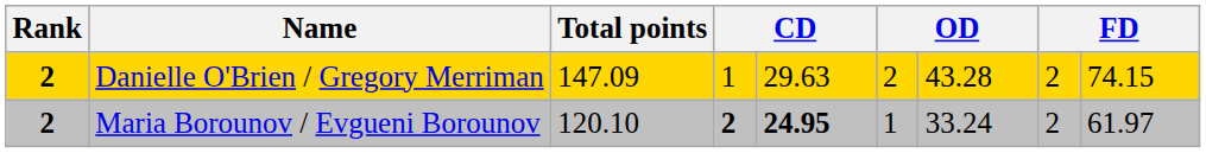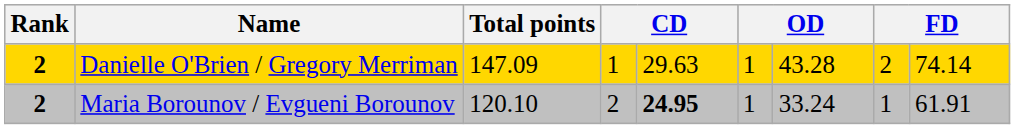 <table class="wikitable sortable">
 <tr>
 <th>Rank</th>
 <th>Name</th>
 <th>Total points</th>
 <th colspan="2" width="80px"><a href='#'>CD</a></th>
 <th colspan="2" width="80px"><a href='#'>OD</a></th>
 <th colspan="2" width="80px"><a href='#'>FD</a></th>
 </tr>
 <tr bgcolor="gold">
 <td align="center"><strong>2</strong></td>
 <td><a href='#'>Danielle O'Brien</a> / <a href='#'>Gregory Merriman</a></td>
 <td>147.09</td>
 <td>1</td>
 <td>29.63</td>
-<td>2</td>
+<td>1</td>
 <td>43.28</td>
 <td>2</td>
-<td>74.15</td>
+<td>74.14</td>
 </tr>
 <tr bgcolor="silver">
 <td align="center"><strong>2</strong></td>
 <td><a href='#'>Maria Borounov</a> / <a href='#'>Evgueni Borounov</a></td>
 <td>120.10</td>
-<td><strong>2</strong></td>
+<td>2</td>
 <td><strong>24.95</strong></td>
 <td>1</td>
 <td>33.24</td>
-<td>2</td>
-<td>61.97</td>
+<td>1</td>
+<td>61.91</td>
 </tr>
 </table>
